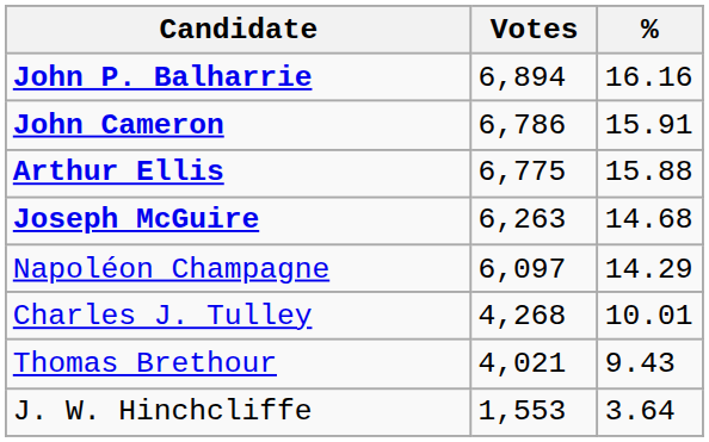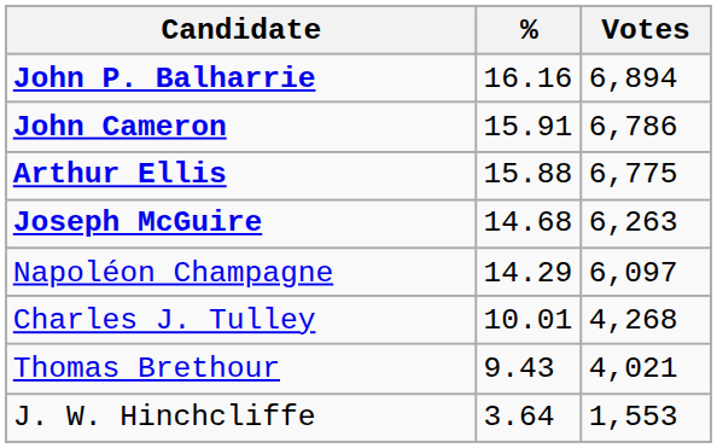 <table class="wikitable">
 <tr>
 <th style="width: 200px">Candidate</th>
+<th style="width: 40px">%</th>
 <th style="width: 50px">Votes</th>
-<th style="width: 40px">%</th>
 </tr>
 <tr>
 <td><strong><a href='#'>John P. Balharrie</a></strong></td>
+<td>16.16</td>
 <td>6,894</td>
-<td>16.16</td>
 </tr>
 <tr>
 <td><strong><a href='#'>John Cameron</a></strong></td>
+<td>15.91</td>
 <td>6,786</td>
-<td>15.91</td>
 </tr>
 <tr>
 <td><strong><a href='#'>Arthur Ellis</a></strong></td>
+<td>15.88</td>
 <td>6,775</td>
-<td>15.88</td>
 </tr>
 <tr>
 <td><strong><a href='#'>Joseph McGuire</a></strong></td>
+<td>14.68</td>
 <td>6,263</td>
-<td>14.68</td>
 </tr>
 <tr>
 <td><a href='#'>Napoléon Champagne</a></td>
+<td>14.29</td>
 <td>6,097</td>
-<td>14.29</td>
 </tr>
 <tr>
 <td><a href='#'>Charles J. Tulley</a></td>
+<td>10.01</td>
 <td>4,268</td>
-<td>10.01</td>
 </tr>
 <tr>
 <td><a href='#'>Thomas Brethour</a></td>
+<td>9.43</td>
 <td>4,021</td>
-<td>9.43</td>
 </tr>
 <tr>
 <td>J. W. Hinchcliffe</td>
+<td>3.64</td>
 <td>1,553</td>
-<td>3.64</td>
 </tr>
 </table>
